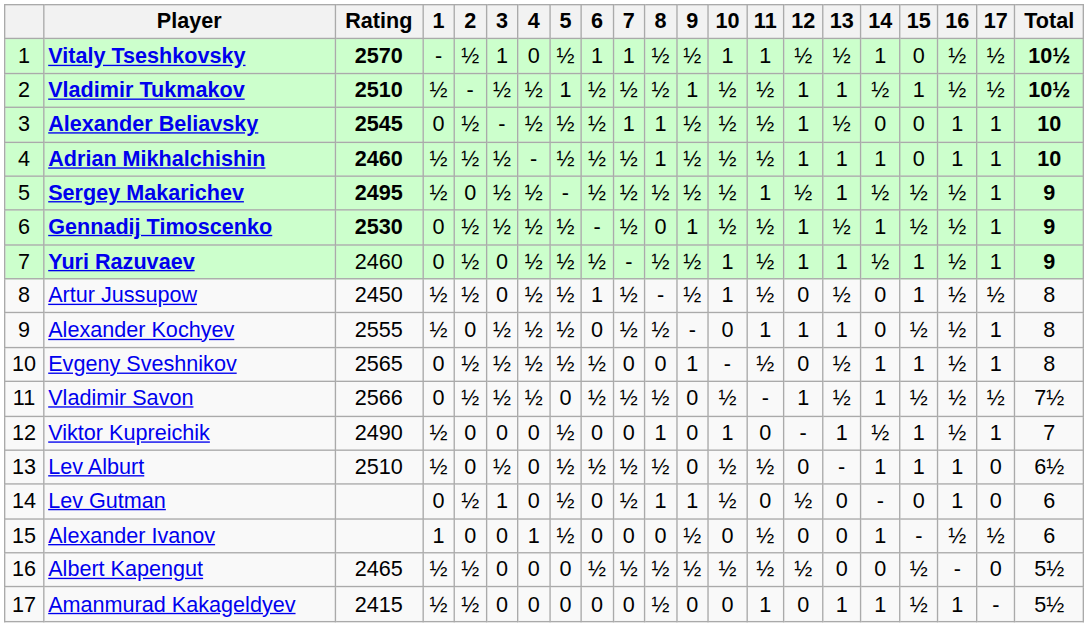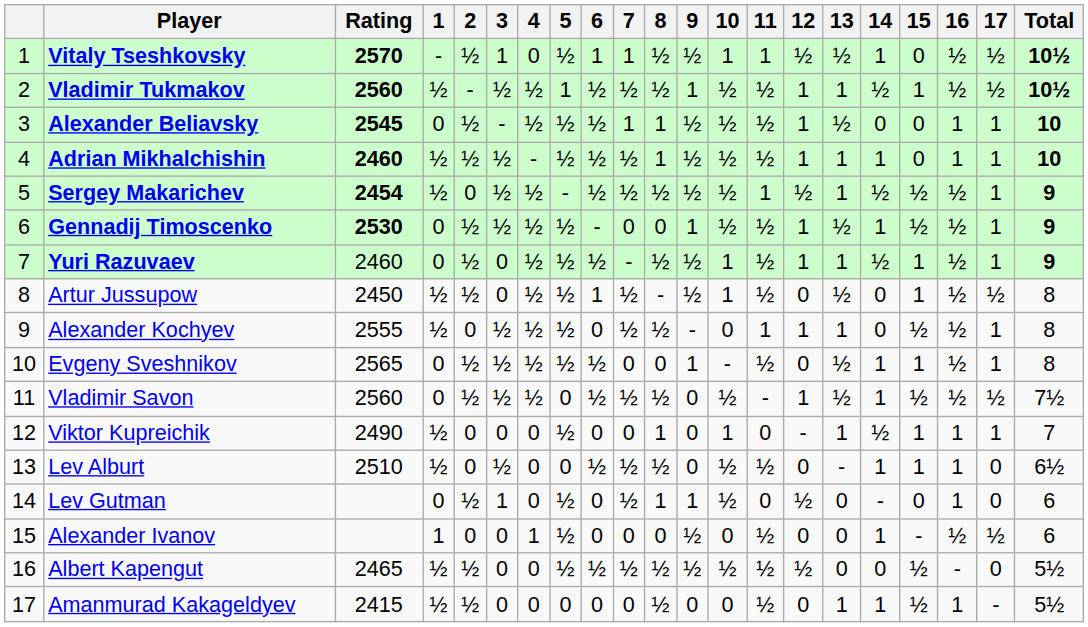 <table class="wikitable" border="1" width="800px">
 <tr>
 <th></th>
 <th>Player</th>
 <th>Rating</th>
 <th>1</th>
 <th>2</th>
 <th>3</th>
 <th>4</th>
 <th>5</th>
 <th>6</th>
 <th>7</th>
 <th>8</th>
 <th>9</th>
 <th>10</th>
 <th>11</th>
 <th>12</th>
 <th>13</th>
 <th>14</th>
 <th>15</th>
 <th>16</th>
 <th>17</th>
 <th>Total</th>
 </tr>
 <tr align=center style="background:#ccffcc;">
 <td>1</td>
 <td align=left> <strong><a href='#'>Vitaly Tseshkovsky</a></strong></td>
 <td><strong>2570</strong></td>
 <td>-</td>
 <td>½</td>
 <td>1</td>
 <td>0</td>
 <td>½</td>
 <td>1</td>
 <td>1</td>
 <td>½</td>
 <td>½</td>
 <td>1</td>
 <td>1</td>
 <td>½</td>
 <td>½</td>
 <td>1</td>
 <td>0</td>
 <td>½</td>
 <td>½</td>
 <td align=center><strong>10½</strong></td>
 </tr>
 <tr align=center style="background:#ccffcc;">
 <td>2</td>
 <td align=left> <strong><a href='#'>Vladimir Tukmakov</a></strong></td>
-<td><strong>2510</strong></td>
+<td><strong>2560</strong></td>
 <td>½</td>
 <td>-</td>
 <td>½</td>
 <td>½</td>
 <td>1</td>
 <td>½</td>
 <td>½</td>
 <td>½</td>
 <td>1</td>
 <td>½</td>
 <td>½</td>
 <td>1</td>
 <td>1</td>
 <td>½</td>
 <td>1</td>
 <td>½</td>
 <td>½</td>
 <td align=center><strong>10½</strong></td>
 </tr>
 <tr align=center style="background:#ccffcc;">
 <td>3</td>
 <td align=left> <strong><a href='#'>Alexander Beliavsky</a></strong></td>
 <td><strong>2545</strong></td>
 <td>0</td>
 <td>½</td>
 <td>-</td>
 <td>½</td>
 <td>½</td>
 <td>½</td>
 <td>1</td>
 <td>1</td>
 <td>½</td>
 <td>½</td>
 <td>½</td>
 <td>1</td>
 <td>½</td>
 <td>0</td>
 <td>0</td>
 <td>1</td>
 <td>1</td>
 <td align=center><strong>10</strong></td>
 </tr>
 <tr align=center style="background:#ccffcc;">
 <td>4</td>
 <td align=left> <strong><a href='#'>Adrian Mikhalchishin</a></strong></td>
 <td><strong>2460</strong></td>
 <td>½</td>
 <td>½</td>
 <td>½</td>
 <td>-</td>
 <td>½</td>
 <td>½</td>
 <td>½</td>
 <td>1</td>
 <td>½</td>
 <td>½</td>
 <td>½</td>
 <td>1</td>
 <td>1</td>
 <td>1</td>
 <td>0</td>
 <td>1</td>
 <td>1</td>
 <td align=center><strong>10</strong></td>
 </tr>
 <tr align=center style="background:#ccffcc;">
 <td>5</td>
 <td align=left> <strong><a href='#'>Sergey Makarichev</a></strong></td>
-<td><strong>2495</strong></td>
+<td><strong>2454</strong></td>
 <td>½</td>
 <td>0</td>
 <td>½</td>
 <td>½</td>
 <td>-</td>
 <td>½</td>
 <td>½</td>
 <td>½</td>
 <td>½</td>
 <td>½</td>
 <td>1</td>
 <td>½</td>
 <td>1</td>
 <td>½</td>
 <td>½</td>
 <td>½</td>
 <td>1</td>
 <td align=center><strong>9</strong></td>
 </tr>
 <tr align=center style="background:#ccffcc;">
 <td>6</td>
 <td align=left> <strong><a href='#'>Gennadij Timoscenko</a></strong></td>
 <td><strong>2530</strong></td>
 <td>0</td>
 <td>½</td>
 <td>½</td>
 <td>½</td>
 <td>½</td>
 <td>-</td>
-<td>½</td>
+<td>0</td>
 <td>0</td>
 <td>1</td>
 <td>½</td>
 <td>½</td>
 <td>1</td>
 <td>½</td>
 <td>1</td>
 <td>½</td>
 <td>½</td>
 <td>1</td>
 <td align=center><strong>9</strong></td>
 </tr>
 <tr align=center style="background:#ccffcc;">
 <td>7</td>
 <td align=left> <strong><a href='#'>Yuri Razuvaev</a></strong></td>
 <td>2460</td>
 <td>0</td>
 <td>½</td>
 <td>0</td>
 <td>½</td>
 <td>½</td>
 <td>½</td>
 <td>-</td>
 <td>½</td>
 <td>½</td>
 <td>1</td>
 <td>½</td>
 <td>1</td>
 <td>1</td>
 <td>½</td>
 <td>1</td>
 <td>½</td>
 <td>1</td>
 <td align=center><strong>9</strong></td>
 </tr>
 <tr align=center>
 <td>8</td>
 <td align=left> <a href='#'>Artur Jussupow</a></td>
 <td>2450</td>
 <td>½</td>
 <td>½</td>
 <td>0</td>
 <td>½</td>
 <td>½</td>
 <td>1</td>
 <td>½</td>
 <td>-</td>
 <td>½</td>
 <td>1</td>
 <td>½</td>
 <td>0</td>
 <td>½</td>
 <td>0</td>
 <td>1</td>
 <td>½</td>
 <td>½</td>
 <td align=center>8</td>
 </tr>
 <tr align=center>
 <td>9</td>
 <td align=left> <a href='#'>Alexander Kochyev</a></td>
 <td>2555</td>
 <td>½</td>
 <td>0</td>
 <td>½</td>
 <td>½</td>
 <td>½</td>
 <td>0</td>
 <td>½</td>
 <td>½</td>
 <td>-</td>
 <td>0</td>
 <td>1</td>
 <td>1</td>
 <td>1</td>
 <td>0</td>
 <td>½</td>
 <td>½</td>
 <td>1</td>
 <td align=center>8</td>
 </tr>
 <tr align=center>
 <td>10</td>
 <td align=left> <a href='#'>Evgeny Sveshnikov</a></td>
 <td>2565</td>
 <td>0</td>
 <td>½</td>
 <td>½</td>
 <td>½</td>
 <td>½</td>
 <td>½</td>
 <td>0</td>
 <td>0</td>
 <td>1</td>
 <td>-</td>
 <td>½</td>
 <td>0</td>
 <td>½</td>
 <td>1</td>
 <td>1</td>
 <td>½</td>
 <td>1</td>
 <td align=center>8</td>
 </tr>
 <tr align=center>
 <td>11</td>
 <td align=left> <a href='#'>Vladimir Savon</a></td>
-<td>2566</td>
+<td>2560</td>
 <td>0</td>
 <td>½</td>
 <td>½</td>
 <td>½</td>
 <td>0</td>
 <td>½</td>
 <td>½</td>
 <td>½</td>
 <td>0</td>
 <td>½</td>
 <td>-</td>
 <td>1</td>
 <td>½</td>
 <td>1</td>
 <td>½</td>
 <td>½</td>
 <td>½</td>
 <td align=center>7½</td>
 </tr>
 <tr align=center>
 <td>12</td>
 <td align=left> <a href='#'>Viktor Kupreichik</a></td>
 <td>2490</td>
 <td>½</td>
 <td>0</td>
 <td>0</td>
 <td>0</td>
 <td>½</td>
 <td>0</td>
 <td>0</td>
 <td>1</td>
 <td>0</td>
 <td>1</td>
 <td>0</td>
 <td>-</td>
 <td>1</td>
 <td>½</td>
 <td>1</td>
-<td>½</td>
+<td>1</td>
 <td>1</td>
 <td align=center>7</td>
 </tr>
 <tr align=center>
 <td>13</td>
 <td align=left> <a href='#'>Lev Alburt</a></td>
 <td>2510</td>
 <td>½</td>
 <td>0</td>
 <td>½</td>
 <td>0</td>
-<td>½</td>
+<td>0</td>
 <td>½</td>
 <td>½</td>
 <td>½</td>
 <td>0</td>
 <td>½</td>
 <td>½</td>
 <td>0</td>
 <td>-</td>
 <td>1</td>
 <td>1</td>
 <td>1</td>
 <td>0</td>
 <td align=center>6½</td>
 </tr>
 <tr align=center>
 <td>14</td>
 <td align=left> <a href='#'>Lev Gutman</a></td>
 <td></td>
 <td>0</td>
 <td>½</td>
 <td>1</td>
 <td>0</td>
 <td>½</td>
 <td>0</td>
 <td>½</td>
 <td>1</td>
 <td>1</td>
 <td>½</td>
 <td>0</td>
 <td>½</td>
 <td>0</td>
 <td>-</td>
 <td>0</td>
 <td>1</td>
 <td>0</td>
 <td align=center>6</td>
 </tr>
 <tr align=center>
 <td>15</td>
 <td align=left> <a href='#'>Alexander Ivanov</a></td>
 <td></td>
 <td>1</td>
 <td>0</td>
 <td>0</td>
 <td>1</td>
 <td>½</td>
 <td>0</td>
 <td>0</td>
 <td>0</td>
 <td>½</td>
 <td>0</td>
 <td>½</td>
 <td>0</td>
 <td>0</td>
 <td>1</td>
 <td>-</td>
 <td>½</td>
 <td>½</td>
 <td align=center>6</td>
 </tr>
 <tr align=center>
 <td>16</td>
 <td align=left> <a href='#'>Albert Kapengut</a></td>
 <td>2465</td>
 <td>½</td>
 <td>½</td>
 <td>0</td>
 <td>0</td>
-<td>0</td>
+<td>½</td>
 <td>½</td>
 <td>½</td>
 <td>½</td>
 <td>½</td>
 <td>½</td>
 <td>½</td>
 <td>½</td>
 <td>0</td>
 <td>0</td>
 <td>½</td>
 <td>-</td>
 <td>0</td>
 <td align=center>5½</td>
 </tr>
 <tr align=center>
 <td>17</td>
 <td align=left> <a href='#'>Amanmurad Kakageldyev</a></td>
 <td>2415</td>
 <td>½</td>
 <td>½</td>
 <td>0</td>
 <td>0</td>
 <td>0</td>
 <td>0</td>
 <td>0</td>
 <td>½</td>
 <td>0</td>
 <td>0</td>
-<td>1</td>
+<td>½</td>
 <td>0</td>
 <td>1</td>
 <td>1</td>
 <td>½</td>
 <td>1</td>
 <td>-</td>
 <td align=center>5½</td>
 </tr>
 </table>
